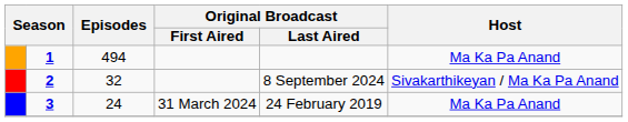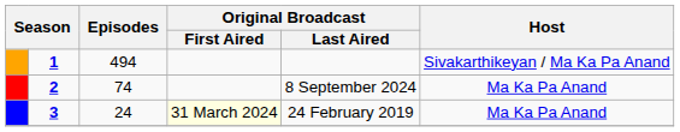 <table class="wikitable" style="text-align:center">
 <tr>
 <th style="padding: 0 8px" colspan="2" rowspan="2">Season</th>
 <th style="padding: 0 8px" rowspan="2">Episodes</th>
 <th colspan="2">Original Broadcast</th>
 <th rowspan="2">Host</th>
 </tr>
 <tr>
 <th style="padding: 0 8px">First Aired</th>
 <th style="padding: 0 8px">Last Aired</th>
 </tr>
 <tr>
 <td style="background:Orange"></td>
 <td align="center"><strong><a href='#'>1</a></strong></td>
 <td>494</td>
 <td align="center"></td>
 <td align="center"></td>
-<td><a href='#'>Ma Ka Pa Anand</a></td>
+<td><a href='#'>Sivakarthikeyan</a> / <a href='#'>Ma Ka Pa Anand</a></td>
 </tr>
 <tr>
 <td style="background:Red"></td>
 <td align="center"><strong><a href='#'>2</a></strong></td>
-<td>32</td>
+<td>74</td>
 <td align="center"></td>
 <td>8 September 2024</td>
-<td><a href='#'>Sivakarthikeyan</a> / <a href='#'>Ma Ka Pa Anand</a></td>
+<td><a href='#'>Ma Ka Pa Anand</a></td>
 </tr>
 <tr>
 <td style="background:Blue"></td>
 <td align="center"><strong><a href='#'>3</a></strong></td>
 <td>24</td>
-<td align="center">31 March 2024</td>
+<td align="center" style="background: lightyellow;">31 March 2024</td>
 <td>24 February 2019</td>
 <td><a href='#'>Ma Ka Pa Anand</a></td>
 </tr>
 <tr>
 </tr>
 </table>
